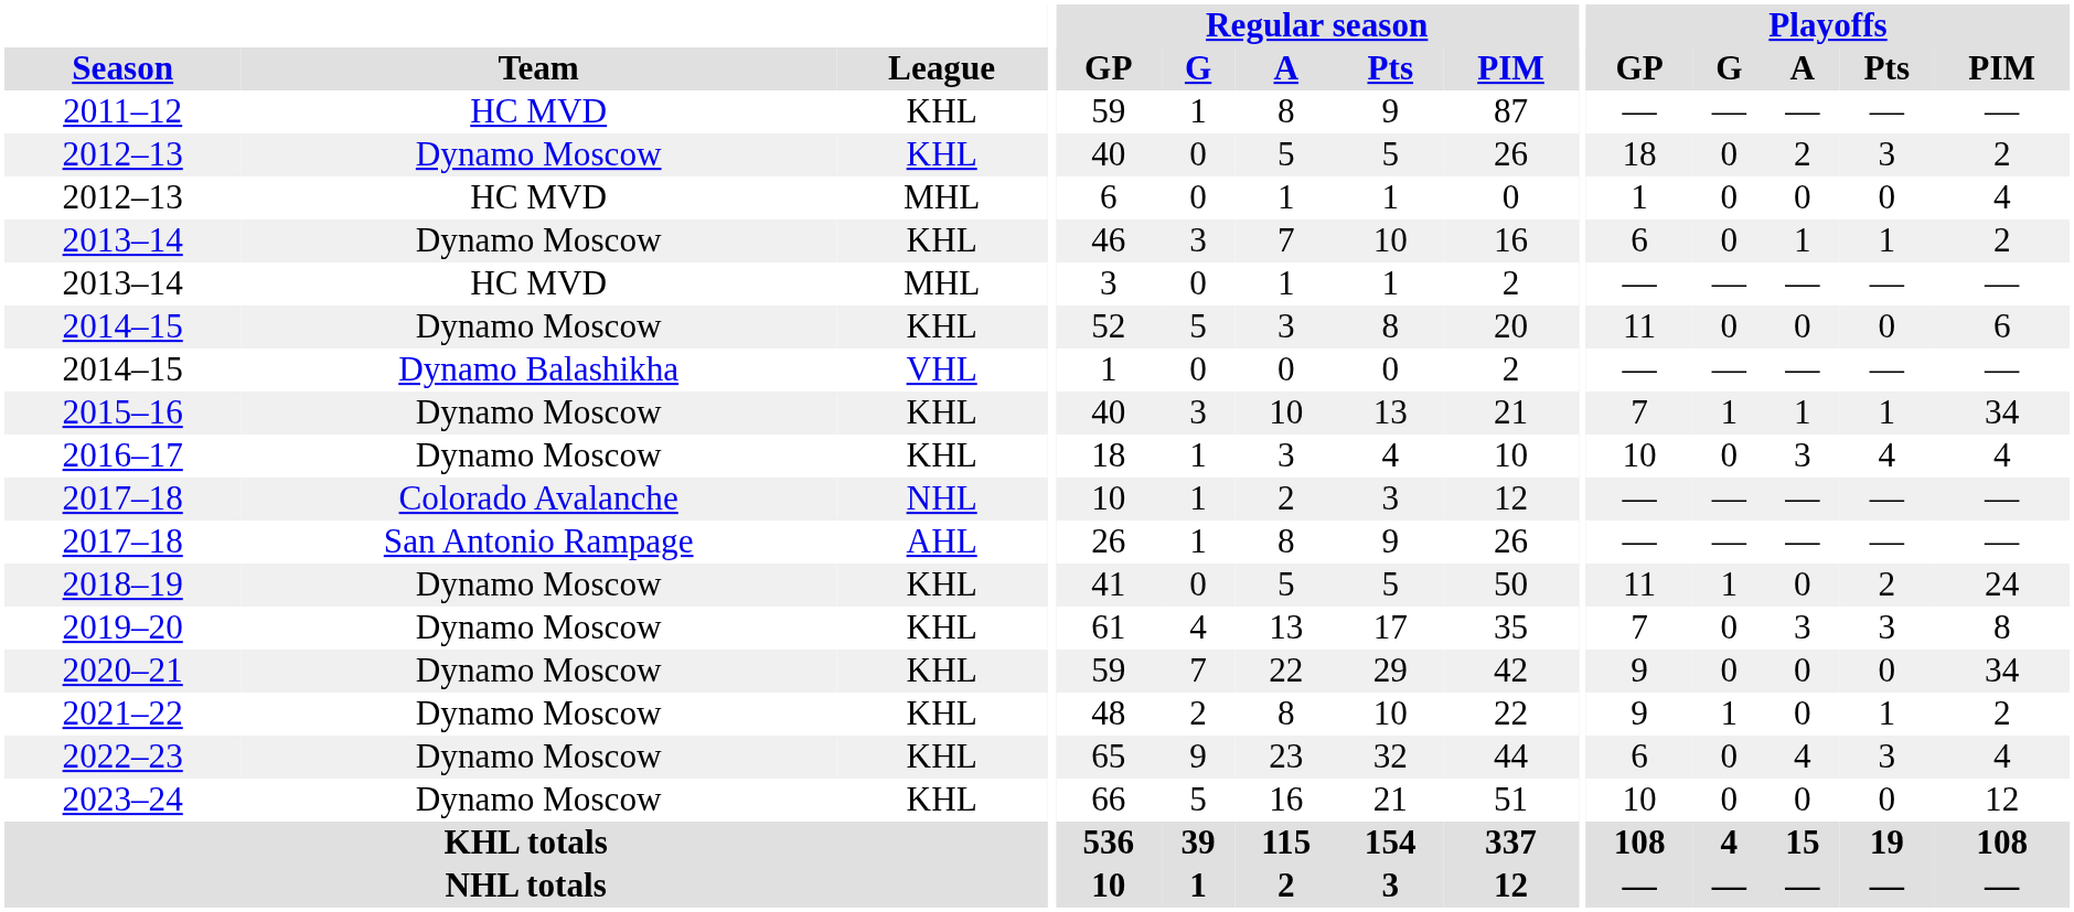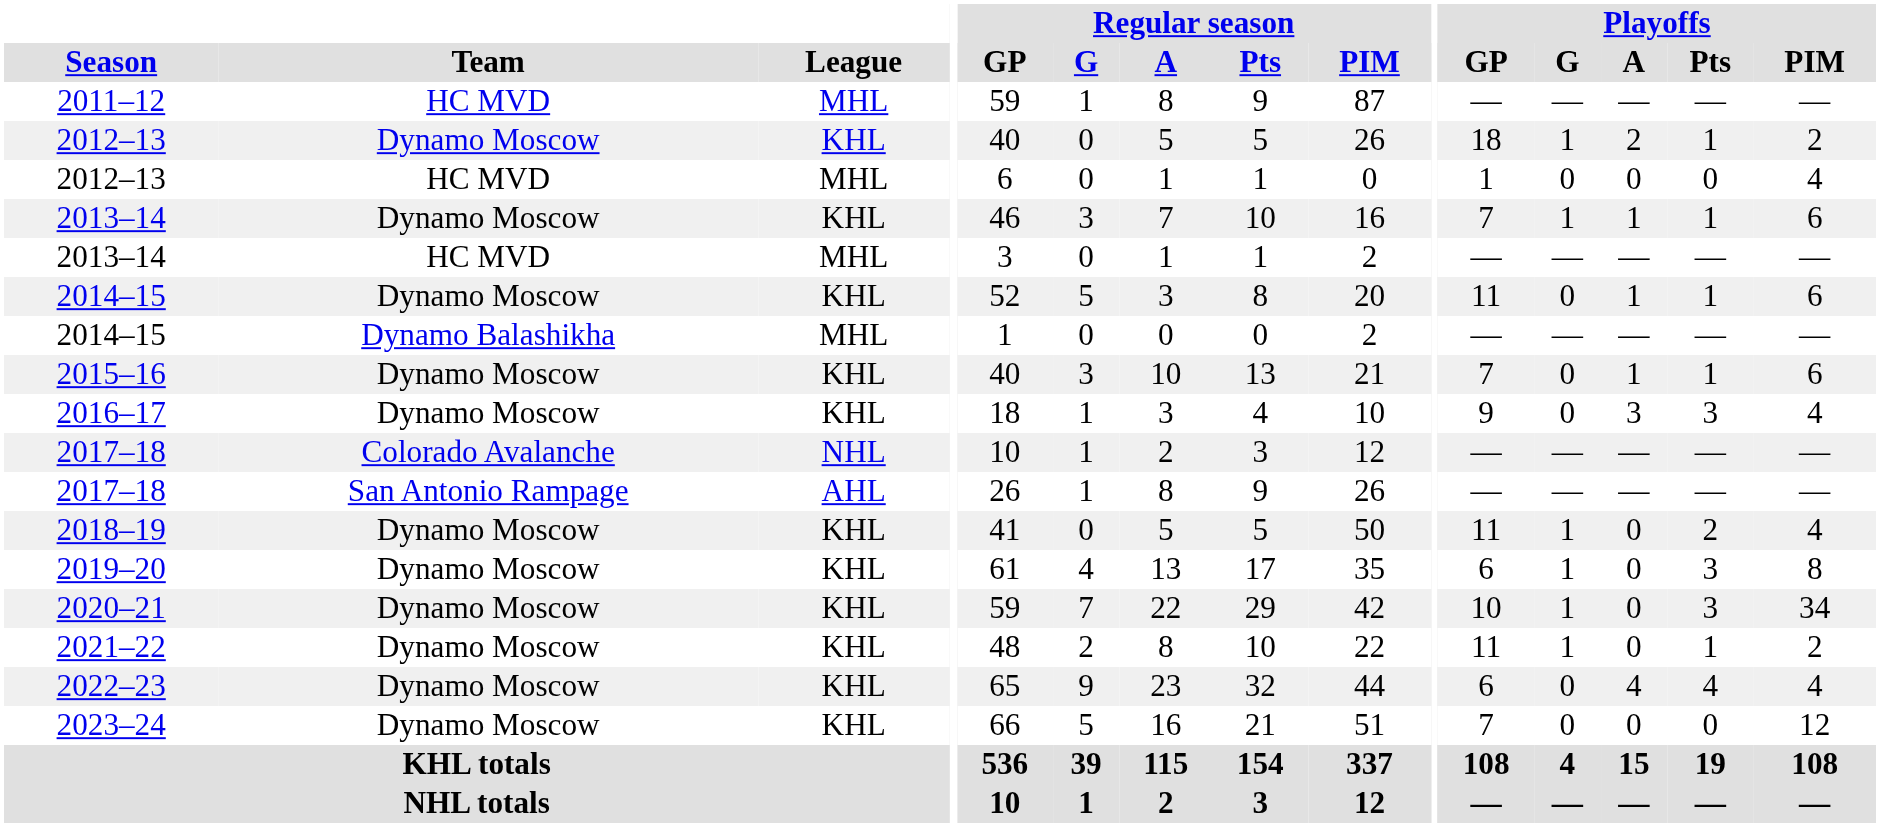 <table border="0" cellpadding="1" cellspacing="0" style="text-align:center; width:60em">
 <tr bgcolor="#e0e0e0">
 <th colspan="3" bgcolor="#ffffff"></th>
 <th rowspan="99" bgcolor="#ffffff"></th>
 <th colspan="5"><a href='#'>Regular season</a></th>
 <th rowspan="99" bgcolor="#ffffff"></th>
 <th colspan="5"><a href='#'>Playoffs</a></th>
 </tr>
 <tr bgcolor="#e0e0e0">
 <th><a href='#'>Season</a></th>
 <th>Team</th>
 <th>League</th>
 <th>GP</th>
 <th><a href='#'>G</a></th>
 <th><a href='#'>A</a></th>
 <th><a href='#'>Pts</a></th>
 <th><a href='#'>PIM</a></th>
 <th>GP</th>
 <th>G</th>
 <th>A</th>
 <th>Pts</th>
 <th>PIM</th>
 </tr>
 <tr>
 <td><a href='#'>2011–12</a></td>
 <td><a href='#'>HC MVD</a></td>
-<td>KHL</td>
+<td><a href='#'>MHL</a></td>
 <td>59</td>
 <td>1</td>
 <td>8</td>
 <td>9</td>
 <td>87</td>
 <td>—</td>
 <td>—</td>
 <td>—</td>
 <td>—</td>
 <td>—</td>
 </tr>
 <tr bgcolor="#f0f0f0">
 <td><a href='#'>2012–13</a></td>
 <td><a href='#'>Dynamo Moscow</a></td>
 <td><a href='#'>KHL</a></td>
 <td>40</td>
 <td>0</td>
 <td>5</td>
 <td>5</td>
 <td>26</td>
 <td>18</td>
-<td>0</td>
+<td>1</td>
 <td>2</td>
-<td>3</td>
+<td>1</td>
 <td>2</td>
 </tr>
 <tr>
 <td>2012–13</td>
 <td>HC MVD</td>
 <td>MHL</td>
 <td>6</td>
 <td>0</td>
 <td>1</td>
 <td>1</td>
 <td>0</td>
 <td>1</td>
 <td>0</td>
 <td>0</td>
 <td>0</td>
 <td>4</td>
 </tr>
 <tr bgcolor="#f0f0f0">
 <td><a href='#'>2013–14</a></td>
 <td>Dynamo Moscow</td>
 <td>KHL</td>
 <td>46</td>
 <td>3</td>
 <td>7</td>
 <td>10</td>
 <td>16</td>
-<td>6</td>
-<td>0</td>
+<td>7</td>
 <td>1</td>
 <td>1</td>
-<td>2</td>
+<td>1</td>
+<td>6</td>
 </tr>
 <tr>
 <td>2013–14</td>
 <td>HC MVD</td>
 <td>MHL</td>
 <td>3</td>
 <td>0</td>
 <td>1</td>
 <td>1</td>
 <td>2</td>
 <td>—</td>
 <td>—</td>
 <td>—</td>
 <td>—</td>
 <td>—</td>
 </tr>
 <tr bgcolor="#f0f0f0">
 <td><a href='#'>2014–15</a></td>
 <td>Dynamo Moscow</td>
 <td>KHL</td>
 <td>52</td>
 <td>5</td>
 <td>3</td>
 <td>8</td>
 <td>20</td>
 <td>11</td>
 <td>0</td>
-<td>0</td>
-<td>0</td>
+<td>1</td>
+<td>1</td>
 <td>6</td>
 </tr>
 <tr>
 <td>2014–15</td>
 <td><a href='#'>Dynamo Balashikha</a></td>
-<td><a href='#'>VHL</a></td>
+<td>MHL</td>
 <td>1</td>
 <td>0</td>
 <td>0</td>
 <td>0</td>
 <td>2</td>
 <td>—</td>
 <td>—</td>
 <td>—</td>
 <td>—</td>
 <td>—</td>
 </tr>
 <tr bgcolor="#f0f0f0">
 <td><a href='#'>2015–16</a></td>
 <td>Dynamo Moscow</td>
 <td>KHL</td>
 <td>40</td>
 <td>3</td>
 <td>10</td>
 <td>13</td>
 <td>21</td>
 <td>7</td>
+<td>0</td>
 <td>1</td>
 <td>1</td>
-<td>1</td>
-<td>34</td>
+<td>6</td>
 </tr>
 <tr>
 <td><a href='#'>2016–17</a></td>
 <td>Dynamo Moscow</td>
 <td>KHL</td>
 <td>18</td>
 <td>1</td>
 <td>3</td>
 <td>4</td>
 <td>10</td>
-<td>10</td>
+<td>9</td>
 <td>0</td>
 <td>3</td>
-<td>4</td>
+<td>3</td>
 <td>4</td>
 </tr>
 <tr bgcolor="#f0f0f0">
 <td><a href='#'>2017–18</a></td>
 <td><a href='#'>Colorado Avalanche</a></td>
 <td><a href='#'>NHL</a></td>
 <td>10</td>
 <td>1</td>
 <td>2</td>
 <td>3</td>
 <td>12</td>
 <td>—</td>
 <td>—</td>
 <td>—</td>
 <td>—</td>
 <td>—</td>
 </tr>
 <tr>
 <td><a href='#'>2017–18</a></td>
 <td><a href='#'>San Antonio Rampage</a></td>
 <td><a href='#'>AHL</a></td>
 <td>26</td>
 <td>1</td>
 <td>8</td>
 <td>9</td>
 <td>26</td>
 <td>—</td>
 <td>—</td>
 <td>—</td>
 <td>—</td>
 <td>—</td>
 </tr>
 <tr bgcolor="#f0f0f0">
 <td><a href='#'>2018–19</a></td>
 <td>Dynamo Moscow</td>
 <td>KHL</td>
 <td>41</td>
 <td>0</td>
 <td>5</td>
 <td>5</td>
 <td>50</td>
 <td>11</td>
 <td>1</td>
 <td>0</td>
 <td>2</td>
-<td>24</td>
+<td>4</td>
 </tr>
 <tr>
 <td><a href='#'>2019–20</a></td>
 <td>Dynamo Moscow</td>
 <td>KHL</td>
 <td>61</td>
 <td>4</td>
 <td>13</td>
 <td>17</td>
 <td>35</td>
-<td>7</td>
+<td>6</td>
+<td>1</td>
 <td>0</td>
-<td>3</td>
 <td>3</td>
 <td>8</td>
 </tr>
 <tr bgcolor="#f0f0f0">
 <td><a href='#'>2020–21</a></td>
 <td>Dynamo Moscow</td>
 <td>KHL</td>
 <td>59</td>
 <td>7</td>
 <td>22</td>
 <td>29</td>
 <td>42</td>
-<td>9</td>
+<td>10</td>
+<td>1</td>
 <td>0</td>
-<td>0</td>
-<td>0</td>
+<td>3</td>
 <td>34</td>
 </tr>
 <tr>
 <td><a href='#'>2021–22</a></td>
 <td>Dynamo Moscow</td>
 <td>KHL</td>
 <td>48</td>
 <td>2</td>
 <td>8</td>
 <td>10</td>
 <td>22</td>
-<td>9</td>
+<td>11</td>
 <td>1</td>
 <td>0</td>
 <td>1</td>
 <td>2</td>
 </tr>
 <tr bgcolor="#f0f0f0">
 <td><a href='#'>2022–23</a></td>
 <td>Dynamo Moscow</td>
 <td>KHL</td>
 <td>65</td>
 <td>9</td>
 <td>23</td>
 <td>32</td>
 <td>44</td>
 <td>6</td>
 <td>0</td>
 <td>4</td>
-<td>3</td>
+<td>4</td>
 <td>4</td>
 </tr>
 <tr>
 <td><a href='#'>2023–24</a></td>
 <td>Dynamo Moscow</td>
 <td>KHL</td>
 <td>66</td>
 <td>5</td>
 <td>16</td>
 <td>21</td>
 <td>51</td>
-<td>10</td>
+<td>7</td>
 <td>0</td>
 <td>0</td>
 <td>0</td>
 <td>12</td>
 </tr>
 <tr bgcolor="#e0e0e0">
 <th colspan="3">KHL totals</th>
 <th>536</th>
 <th>39</th>
 <th>115</th>
 <th>154</th>
 <th>337</th>
 <th>108</th>
 <th>4</th>
 <th>15</th>
 <th>19</th>
 <th>108</th>
 </tr>
 <tr bgcolor="#e0e0e0">
 <th colspan="3">NHL totals</th>
 <th>10</th>
 <th>1</th>
 <th>2</th>
 <th>3</th>
 <th>12</th>
 <th>—</th>
 <th>—</th>
 <th>—</th>
 <th>—</th>
 <th>—</th>
 </tr>
 </table>
